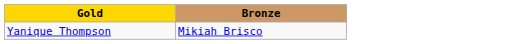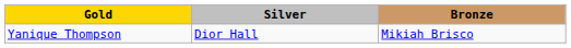 <table class="wikitable" style="text-align:left">
 <tr align="center">
 <td width=200 bgcolor=gold><strong>Gold</strong></td>
+<td width=200 bgcolor=silver><strong>Silver</strong></td>
 <td width=200 bgcolor=CC9966><strong>Bronze</strong></td>
 </tr>
 <tr>
 <td><a href='#'>Yanique Thompson</a><br></td>
+<td><a href='#'>Dior Hall</a><br></td>
 <td><a href='#'>Mikiah Brisco</a><br></td>
 </tr>
 </table>
